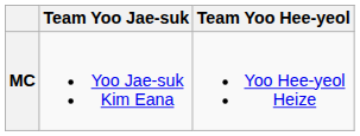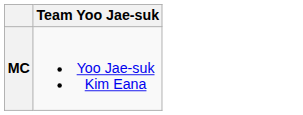 <table class="wikitable collapsible" style="text-align:center;">
 <tr>
 <th></th>
 <th>Team Yoo Jae-suk</th>
-<th>Team Yoo Hee-yeol</th>
 </tr>
 <tr>
 <th>MC</th>
 <td><br><ul><li><a href='#'>Yoo Jae-suk</a></li><li><a href='#'>Kim Eana</a></li></ul></td>
-<td><br><ul><li><a href='#'>Yoo Hee-yeol</a></li><li><a href='#'>Heize</a></li></ul></td>
 </tr>
 </table>
